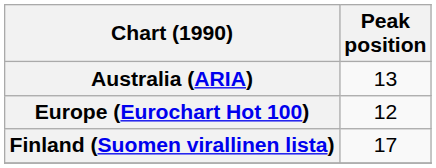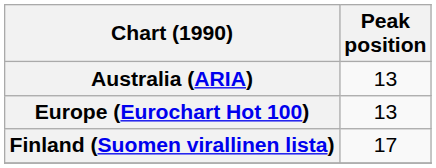 <table class="wikitable sortable plainrowheaders" style="text-align:center">
 <tr>
 <th>Chart (1990)</th>
 <th>Peak<br>position</th>
 </tr>
 <tr>
 <th scope="row">Australia (<a href='#'>ARIA</a>)</th>
 <td>13</td>
 </tr>
 <tr>
 <th scope="row">Europe (<a href='#'>Eurochart Hot 100</a>)</th>
-<td align="center">12</td>
+<td align="center">13</td>
 </tr>
 <tr>
 <th scope="row">Finland (<a href='#'>Suomen virallinen lista</a>)</th>
 <td>17</td>
 </tr>
 <tr>
 </tr>
 <tr>
 </tr>
 <tr>
 </tr>
 <tr>
 </tr>
 </table>
